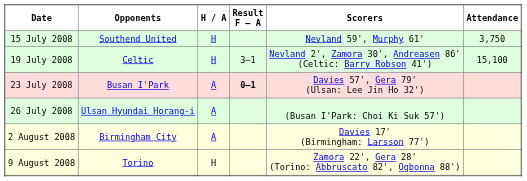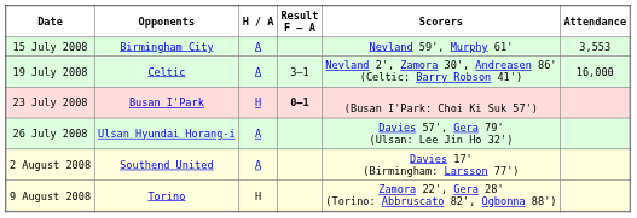 <table border="2" cellpadding="4" style="border-collapse:collapse; text-align:center;">
 <tr>
 <th>Date</th>
 <th>Opponents</th>
 <th>H / A</th>
 <th>Result<br>F – A</th>
 <th>Scorers</th>
 <th>Attendance</th>
 </tr>
 <tr style="background:#dfd;">
 <td>15 July 2008</td>
-<td><a href='#'>Southend United</a></td>
-<td><a href='#'>H</a></td>
+<td><a href='#'>Birmingham City</a></td>
+<td><a href='#'>A</a></td>
 <td></td>
 <td><a href='#'>Nevland</a> 59', <a href='#'>Murphy</a> 61'</td>
-<td>3,750</td>
+<td>3,553</td>
 </tr>
 <tr style="background:#dfd;">
 <td>19 July 2008</td>
 <td><a href='#'>Celtic</a></td>
-<td><a href='#'>H</a></td>
+<td><a href='#'>A</a></td>
 <td>3–1</td>
 <td><a href='#'>Nevland</a> 2', <a href='#'>Zamora</a> 30', <a href='#'>Andreasen</a> 86'<br>(Celtic: <a href='#'>Barry Robson</a> 41')</td>
-<td>15,100</td>
+<td>16,000</td>
 </tr>
 <tr style="background:#fdd;">
 <td>23 July 2008</td>
 <td><a href='#'>Busan I'Park</a></td>
-<td><a href='#'>A</a></td>
+<td><a href='#'>H</a></td>
 <td><strong>0–1</strong></td>
-<td><a href='#'>Davies</a> 57', <a href='#'>Gera</a> 79'<br>(Ulsan: Lee Jin Ho 32')</td>
+<td><br>(Busan I'Park: Choi Ki Suk 57')</td>
 <td></td>
 </tr>
 <tr style="background:#dfd;">
 <td>26 July 2008</td>
 <td><a href='#'>Ulsan Hyundai Horang-i</a></td>
 <td><a href='#'>A</a></td>
 <td></td>
-<td><br>(Busan I'Park: Choi Ki Suk 57')</td>
+<td><a href='#'>Davies</a> 57', <a href='#'>Gera</a> 79'<br>(Ulsan: Lee Jin Ho 32')</td>
 <td></td>
 </tr>
 <tr style="background:#ffd;">
 <td>2 August 2008</td>
-<td><a href='#'>Birmingham City</a></td>
+<td><a href='#'>Southend United</a></td>
 <td><a href='#'>A</a></td>
 <td></td>
 <td><a href='#'>Davies</a> 17'<br>(Birmingham: <a href='#'>Larsson</a> 77')</td>
 <td></td>
 </tr>
 <tr style="background:#ffd;">
 <td>9 August 2008</td>
 <td><a href='#'>Torino</a></td>
 <td>H</td>
 <td></td>
 <td><a href='#'>Zamora</a> 22', <a href='#'>Gera</a> 28'<br>(Torino: <a href='#'>Abbruscato</a> 82', <a href='#'>Ogbonna</a> 88')</td>
 <td></td>
 </tr>
 </table>
